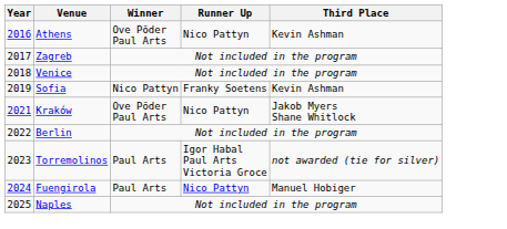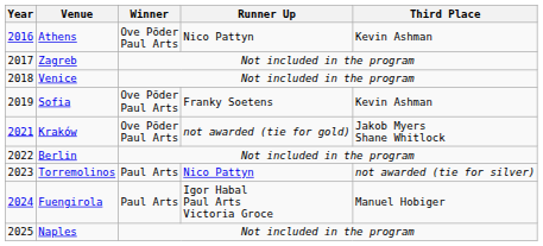 <table class="wikitable" border="1">
 <tr>
 <th>Year</th>
 <th>Venue</th>
 <th>Winner</th>
 <th>Runner Up</th>
 <th>Third Place</th>
 </tr>
 <tr>
 <td><a href='#'>2016</a></td>
 <td> <a href='#'>Athens</a></td>
 <td> Ove Põder <br>  Paul Arts</td>
 <td> Nico Pattyn</td>
 <td> Kevin Ashman</td>
 </tr>
 <tr>
 <td>2017</td>
 <td> <a href='#'>Zagreb</a></td>
 <td colspan=3 align=center><em>Not included in the program</em></td>
 </tr>
 <tr>
 <td>2018</td>
 <td> <a href='#'>Venice</a></td>
 <td colspan=3 align=center><em>Not included in the program</em></td>
 </tr>
 <tr>
 <td>2019</td>
 <td> <a href='#'>Sofia</a></td>
-<td> Nico Pattyn</td>
+<td> Ove Põder <br>  Paul Arts</td>
 <td> Franky Soetens</td>
 <td> Kevin Ashman</td>
 </tr>
 <tr>
 <td><a href='#'>2021</a></td>
 <td> <a href='#'>Kraków</a></td>
 <td> Ove Põder <br>  Paul Arts</td>
-<td> Nico Pattyn</td>
+<td><em>not awarded (tie for gold)</em></td>
 <td> Jakob Myers <br>  Shane Whitlock</td>
 </tr>
 <tr>
 <td>2022</td>
 <td> <a href='#'>Berlin</a></td>
 <td colspan=3 align=center><em>Not included in the program</em></td>
 </tr>
 <tr>
 <td>2023</td>
 <td> <a href='#'>Torremolinos</a></td>
 <td> Paul Arts</td>
-<td> Igor Habal <br>  Paul Arts <br>  Victoria Groce</td>
+<td> <a href='#'>Nico Pattyn</a></td>
 <td><em>not awarded (tie for silver)</em></td>
 </tr>
 <tr>
 <td><a href='#'>2024</a></td>
 <td> <a href='#'>Fuengirola</a></td>
 <td> Paul Arts</td>
-<td> <a href='#'>Nico Pattyn</a></td>
+<td> Igor Habal <br>  Paul Arts <br>  Victoria Groce</td>
 <td> Manuel Hobiger</td>
 </tr>
 <tr>
 <td>2025</td>
 <td> <a href='#'>Naples</a></td>
 <td colspan=3 align=center><em>Not included in the program</em></td>
 </tr>
 </table>
